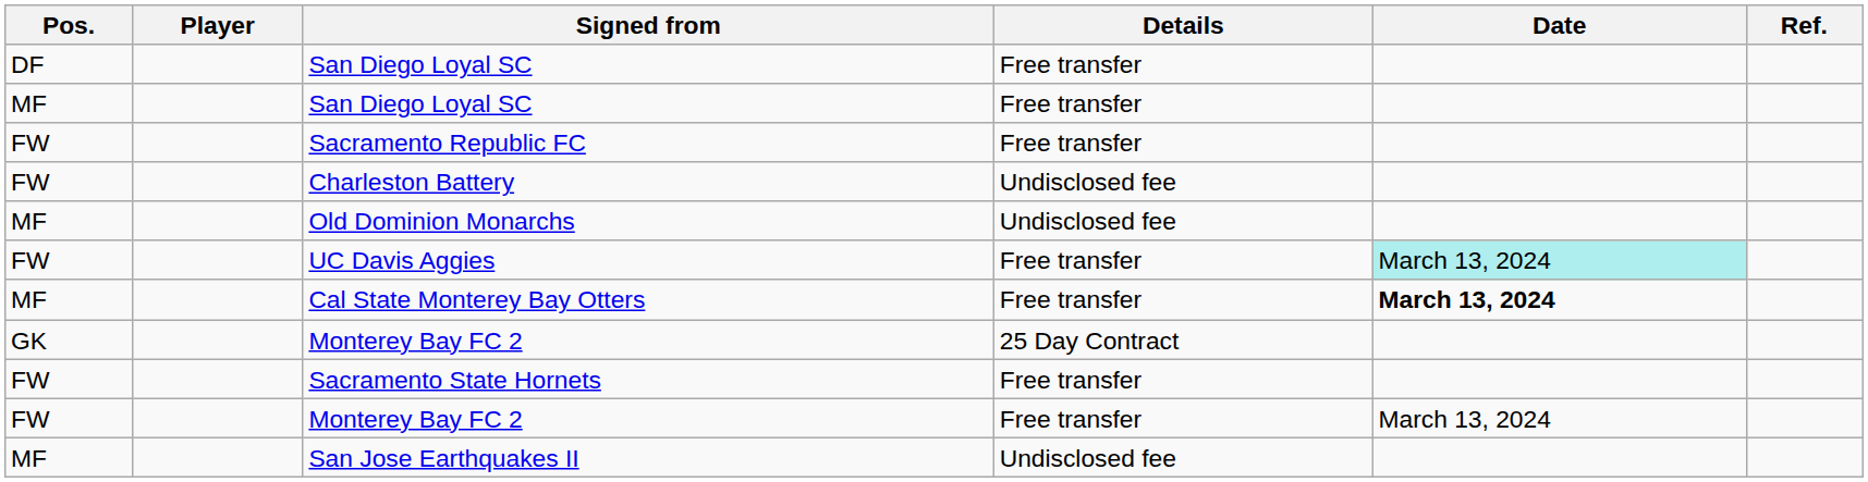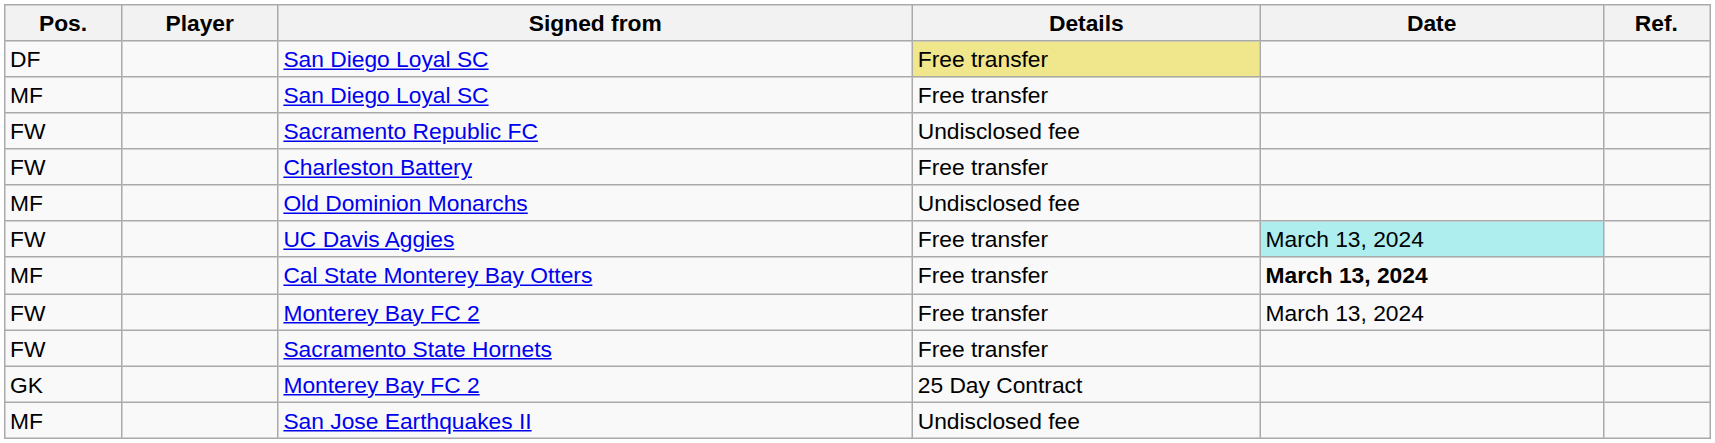 <table class="wikitable sortable" style="width:90%; text-align:center; font-size:95%; text-align:left;">
 <tr>
 <th>Pos.</th>
 <th>Player</th>
 <th>Signed from</th>
 <th>Details</th>
 <th>Date</th>
 <th>Ref.</th>
 </tr>
 <tr>
 <td>DF</td>
 <td></td>
 <td> <a href='#'>San Diego Loyal SC</a></td>
-<td>Free transfer</td>
+<td style="background: khaki;">Free transfer</td>
 <td></td>
 <td></td>
 </tr>
 <tr>
 <td>MF</td>
 <td></td>
 <td> <a href='#'>San Diego Loyal SC</a></td>
 <td>Free transfer</td>
 <td></td>
 <td></td>
 </tr>
 <tr>
 <td>FW</td>
 <td></td>
 <td> <a href='#'>Sacramento Republic FC</a></td>
-<td>Free transfer</td>
+<td>Undisclosed fee</td>
 <td></td>
 <td></td>
 </tr>
 <tr>
 <td>FW</td>
 <td></td>
 <td> <a href='#'>Charleston Battery</a></td>
-<td>Undisclosed fee</td>
+<td>Free transfer</td>
 <td></td>
 <td></td>
 </tr>
 <tr>
 <td>MF</td>
 <td></td>
 <td> <a href='#'>Old Dominion Monarchs</a></td>
 <td>Undisclosed fee</td>
 <td></td>
 <td></td>
 </tr>
 <tr>
 <td>FW</td>
 <td></td>
 <td> <a href='#'>UC Davis Aggies</a></td>
 <td>Free transfer</td>
 <td style="background: paleturquoise;">March 13, 2024</td>
 <td></td>
 </tr>
 <tr>
 <td>MF</td>
 <td></td>
 <td> <a href='#'>Cal State Monterey Bay Otters</a></td>
 <td>Free transfer</td>
 <td><strong>March 13, 2024</strong></td>
 <td></td>
 </tr>
 <tr>
-<td>GK</td>
+<td>FW</td>
 <td></td>
 <td> <a href='#'>Monterey Bay FC 2</a></td>
-<td>25 Day Contract</td>
-<td></td>
+<td>Free transfer</td>
+<td>March 13, 2024</td>
 <td></td>
 </tr>
 <tr>
 <td>FW</td>
 <td></td>
 <td> <a href='#'>Sacramento State Hornets</a></td>
 <td>Free transfer</td>
 <td></td>
 <td></td>
 </tr>
 <tr>
-<td>FW</td>
+<td>GK</td>
 <td></td>
 <td> <a href='#'>Monterey Bay FC 2</a></td>
-<td>Free transfer</td>
-<td>March 13, 2024</td>
+<td>25 Day Contract</td>
+<td></td>
 <td></td>
 </tr>
 <tr>
 <td>MF</td>
 <td></td>
 <td> <a href='#'>San Jose Earthquakes II</a></td>
 <td>Undisclosed fee</td>
 <td></td>
 <td></td>
 </tr>
 </table>
